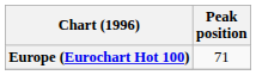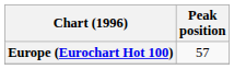 <table class="wikitable sortable plainrowheaders" style="text-align:center">
 <tr>
 <th>Chart (1996)</th>
 <th>Peak<br>position</th>
 </tr>
 <tr>
 <th scope="row">Europe (<a href='#'>Eurochart Hot 100</a>)</th>
-<td>71</td>
+<td>57</td>
 </tr>
 <tr>
 </tr>
 <tr>
 </tr>
 </table>
